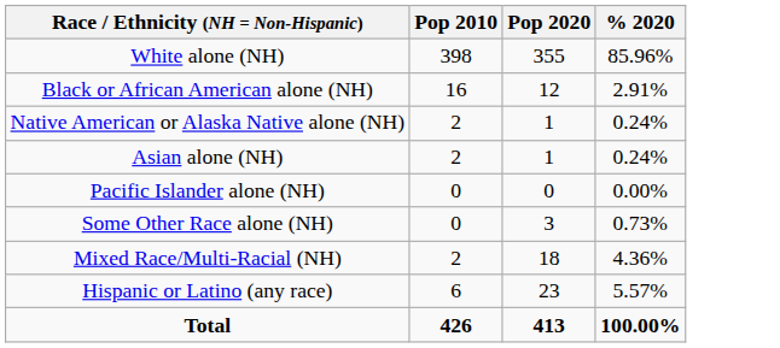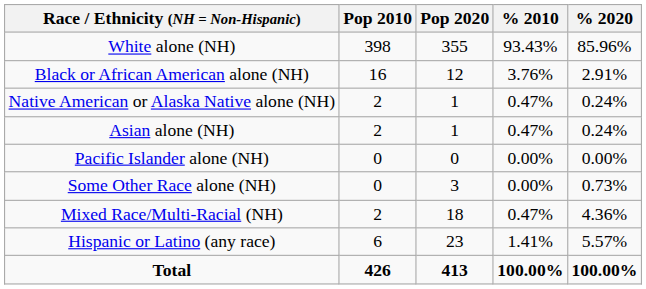 <table class="wikitable"  style="text-align:center;">
 <tr>
 <th>Race / Ethnicity <small>(<em>NH = Non-Hispanic</em>)</small></th>
 <th>Pop 2010</th>
 <th>Pop 2020</th>
+<th>% 2010</th>
 <th>% 2020</th>
 </tr>
 <tr>
 <td><a href='#'>White</a> alone (NH)</td>
 <td>398</td>
 <td>355</td>
+<td>93.43%</td>
 <td>85.96%</td>
 </tr>
 <tr>
 <td><a href='#'>Black or African American</a> alone (NH)</td>
 <td>16</td>
 <td>12</td>
+<td>3.76%</td>
 <td>2.91%</td>
 </tr>
 <tr>
 <td><a href='#'>Native American</a> or <a href='#'>Alaska Native</a> alone (NH)</td>
 <td>2</td>
 <td>1</td>
+<td>0.47%</td>
 <td>0.24%</td>
 </tr>
 <tr>
 <td><a href='#'>Asian</a> alone (NH)</td>
 <td>2</td>
 <td>1</td>
+<td>0.47%</td>
 <td>0.24%</td>
 </tr>
 <tr>
 <td><a href='#'>Pacific Islander</a> alone (NH)</td>
 <td>0</td>
 <td>0</td>
 <td>0.00%</td>
+<td>0.00%</td>
 </tr>
 <tr>
 <td><a href='#'>Some Other Race</a> alone (NH)</td>
 <td>0</td>
 <td>3</td>
+<td>0.00%</td>
 <td>0.73%</td>
 </tr>
 <tr>
 <td><a href='#'>Mixed Race/Multi-Racial</a> (NH)</td>
 <td>2</td>
 <td>18</td>
+<td>0.47%</td>
 <td>4.36%</td>
 </tr>
 <tr>
 <td><a href='#'>Hispanic or Latino</a> (any race)</td>
 <td>6</td>
 <td>23</td>
+<td>1.41%</td>
 <td>5.57%</td>
 </tr>
 <tr>
 <td><strong>Total</strong></td>
 <td><strong>426</strong></td>
 <td><strong>413</strong></td>
 <td><strong>100.00%</strong></td>
+<td><strong>100.00%</strong></td>
 </tr>
 </table>
